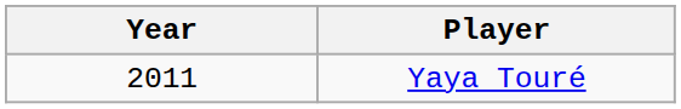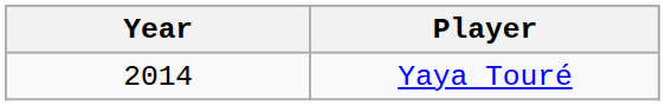 <table class="wikitable" style="text-align:center">
 <tr>
 <th>Year</th>
 <th>Player</th>
 </tr>
 <tr>
-<td style="width:130px;">2011</td>
+<td style="width:130px;">2014</td>
 <td style="width:150px;"> <a href='#'>Yaya Touré</a></td>
 </tr>
 </table>
